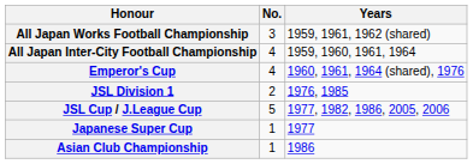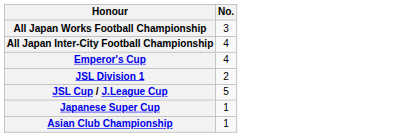 <table class="wikitable plainrowheaders">
 <tr>
 <th scope=col>Honour</th>
 <th scope=col>No.</th>
-<th scope=col>Years</th>
 </tr>
 <tr>
 <th scope=row>All Japan Works Football Championship</th>
 <td align="center">3</td>
-<td>1959, 1961, 1962 (shared)</td>
 </tr>
 <tr>
 <th scope=row>All Japan Inter-City Football Championship</th>
 <td align="center">4</td>
-<td>1959, 1960, 1961, 1964</td>
 </tr>
 <tr>
 <th scope=row><a href='#'>Emperor's Cup</a></th>
 <td align="center">4</td>
-<td><a href='#'>1960</a>, <a href='#'>1961</a>, <a href='#'>1964</a> (shared), <a href='#'>1976</a></td>
 </tr>
 <tr>
 <th scope=row><a href='#'>JSL Division 1</a></th>
 <td align="center">2</td>
-<td><a href='#'>1976</a>, <a href='#'>1985</a></td>
 </tr>
 <tr>
 <th scope=row><a href='#'>JSL Cup</a><strong> / </strong><a href='#'>J.League Cup</a></th>
 <td align="center">5</td>
-<td><a href='#'>1977</a>, <a href='#'>1982</a>, <a href='#'>1986</a>,  <a href='#'>2005</a>, <a href='#'>2006</a></td>
 </tr>
 <tr>
 <th scope=row><a href='#'>Japanese Super Cup</a></th>
 <td align="center">1</td>
-<td><a href='#'>1977</a></td>
 </tr>
 <tr>
 <th scope=row><a href='#'>Asian Club Championship</a></th>
 <td align="center">1</td>
-<td><a href='#'>1986</a></td>
 </tr>
 </table>
